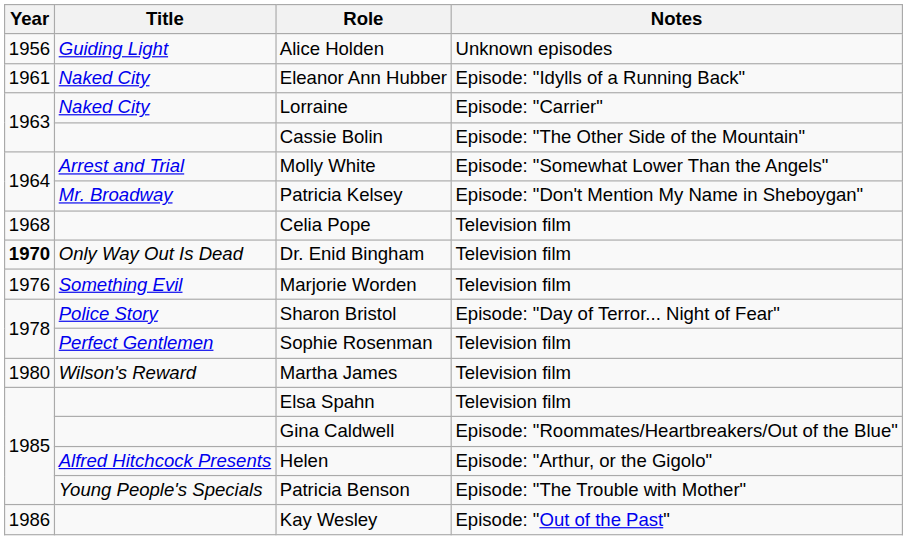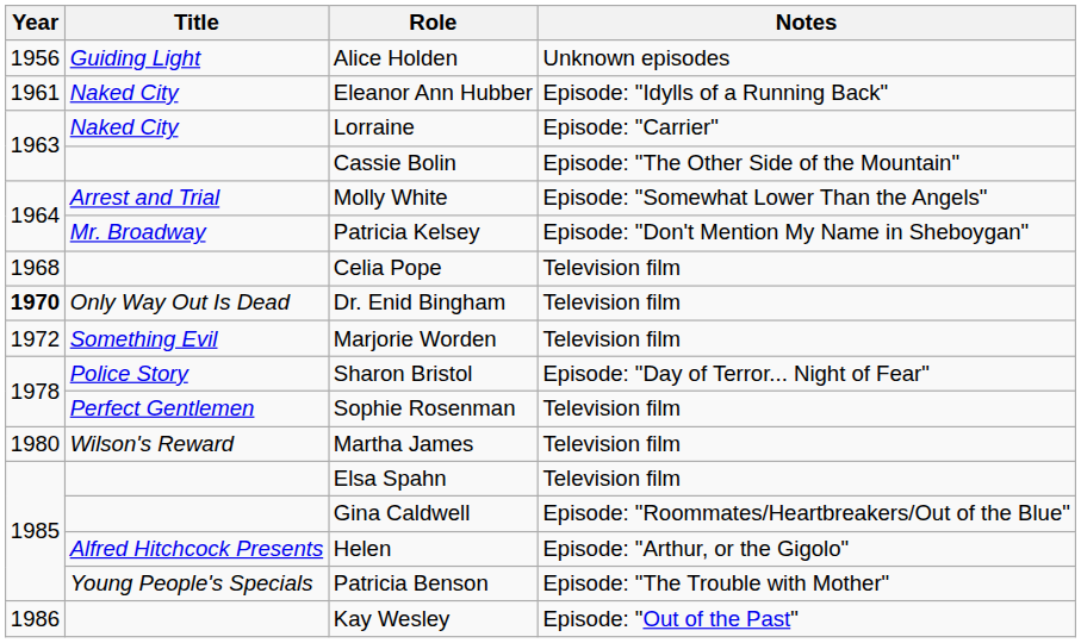 <table class="wikitable sortable">
 <tr>
 <th>Year</th>
 <th>Title</th>
 <th>Role</th>
 <th class="unsortable">Notes</th>
 </tr>
 <tr>
 <td>1956</td>
 <td><em><a href='#'>Guiding Light</a></em></td>
 <td>Alice Holden</td>
 <td>Unknown episodes</td>
 </tr>
 <tr>
 <td>1961</td>
 <td><em><a href='#'>Naked City</a></em></td>
 <td>Eleanor Ann Hubber</td>
 <td>Episode: "Idylls of a Running Back"</td>
 </tr>
 <tr>
 <td rowspan="2">1963</td>
 <td><em><a href='#'>Naked City</a></em></td>
 <td>Lorraine</td>
 <td>Episode: "Carrier"</td>
 </tr>
 <tr>
 <td><em></em></td>
 <td>Cassie Bolin</td>
 <td>Episode: "The Other Side of the Mountain"</td>
 </tr>
 <tr>
 <td rowspan="2">1964</td>
 <td><em><a href='#'>Arrest and Trial</a></em></td>
 <td>Molly White</td>
 <td>Episode: "Somewhat Lower Than the Angels"</td>
 </tr>
 <tr>
 <td><em><a href='#'>Mr. Broadway</a></em></td>
 <td>Patricia Kelsey</td>
 <td>Episode: "Don't Mention My Name in Sheboygan"</td>
 </tr>
 <tr>
 <td>1968</td>
 <td><em></em></td>
 <td>Celia Pope</td>
 <td>Television film</td>
 </tr>
 <tr>
 <td><strong>1970</strong></td>
 <td><em>Only Way Out Is Dead</em></td>
 <td>Dr. Enid Bingham</td>
 <td>Television film</td>
 </tr>
 <tr>
-<td>1976</td>
+<td>1972</td>
 <td><em><a href='#'>Something Evil</a></em></td>
 <td>Marjorie Worden</td>
 <td>Television film</td>
 </tr>
 <tr>
 <td rowspan="2">1978</td>
 <td><em><a href='#'>Police Story</a></em></td>
 <td>Sharon Bristol</td>
 <td>Episode: "Day of Terror... Night of Fear"</td>
 </tr>
 <tr>
 <td><em><a href='#'>Perfect Gentlemen</a></em></td>
 <td>Sophie Rosenman</td>
 <td>Television film</td>
 </tr>
 <tr>
 <td>1980</td>
 <td><em>Wilson's Reward</em></td>
 <td>Martha James</td>
 <td>Television film</td>
 </tr>
 <tr>
 <td rowspan="4">1985</td>
 <td><em></em></td>
 <td>Elsa Spahn</td>
 <td>Television film</td>
 </tr>
 <tr>
 <td><em></em></td>
 <td>Gina Caldwell</td>
 <td>Episode: "Roommates/Heartbreakers/Out of the Blue"</td>
 </tr>
 <tr>
 <td><em><a href='#'>Alfred Hitchcock Presents</a></em></td>
 <td>Helen</td>
 <td>Episode: "Arthur, or the Gigolo"</td>
 </tr>
 <tr>
 <td><em>Young People's Specials</em></td>
 <td>Patricia Benson</td>
 <td>Episode: "The Trouble with Mother"</td>
 </tr>
 <tr>
 <td>1986</td>
 <td><em></em></td>
 <td>Kay Wesley</td>
 <td>Episode: "<a href='#'>Out of the Past</a>"</td>
 </tr>
 </table>
